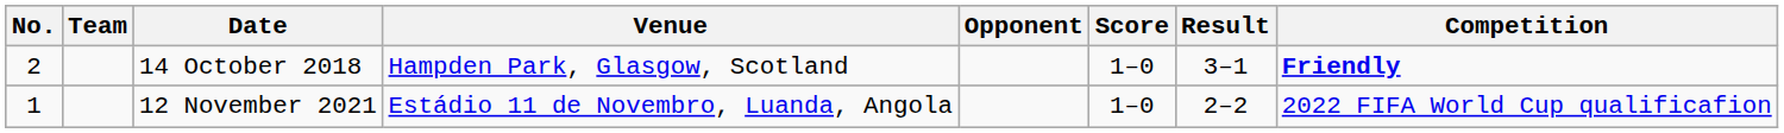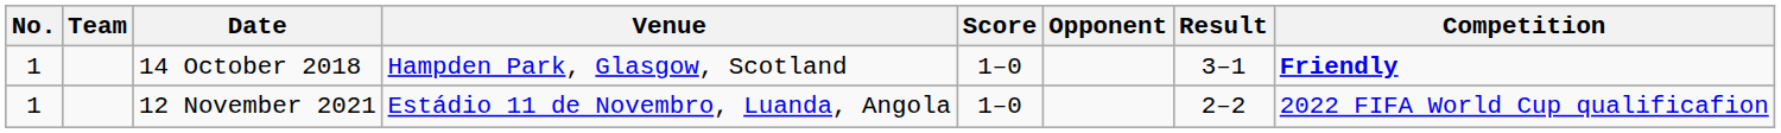 <table class="wikitable sortable">
 <tr>
 <th scope="col">No.</th>
 <th scope="col">Team</th>
 <th scope="col">Date</th>
 <th scope="col">Venue</th>
+<th scope="col">Score</th>
 <th scope="col">Opponent</th>
-<th scope="col">Score</th>
 <th scope="col">Result</th>
 <th scope="col">Competition</th>
 </tr>
 <tr>
-<td align="center">2</td>
+<td align="center">1</td>
 <td></td>
 <td>14 October 2018</td>
 <td><a href='#'>Hampden Park</a>, <a href='#'>Glasgow</a>, Scotland</td>
+<td align="center">1–0</td>
 <td></td>
-<td align="center">1–0</td>
 <td align="center">3–1</td>
 <td><strong><a href='#'>Friendly</a></strong></td>
 </tr>
 <tr>
 <td align="center">1</td>
 <td></td>
 <td>12 November 2021</td>
 <td><a href='#'>Estádio 11 de Novembro</a>, <a href='#'>Luanda</a>, Angola</td>
+<td align="center">1–0</td>
 <td></td>
-<td align="center">1–0</td>
 <td align="center">2–2</td>
 <td><a href='#'>2022 FIFA World Cup qualificafion</a></td>
 </tr>
 </table>
